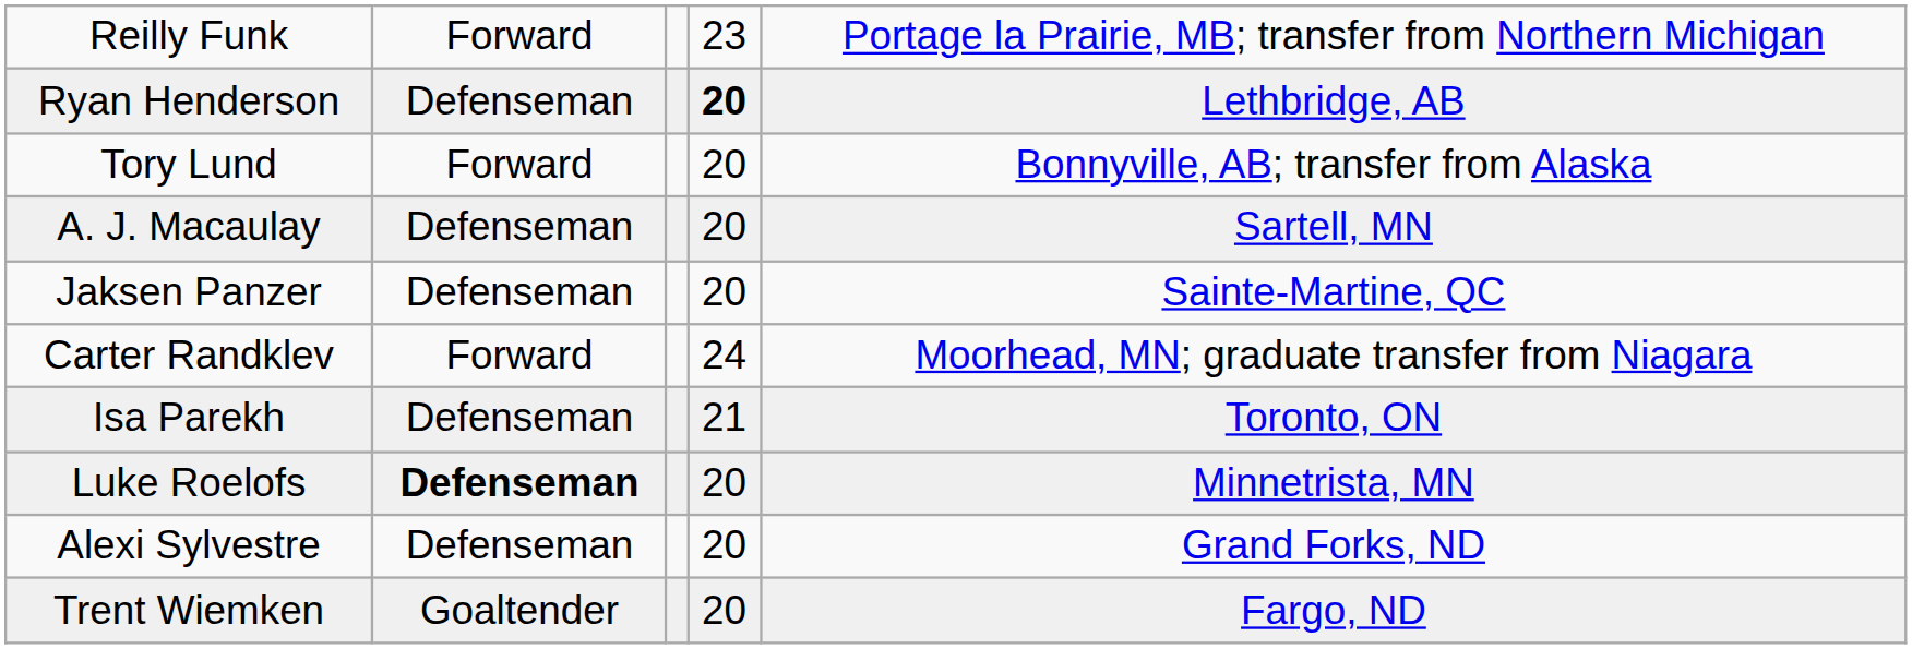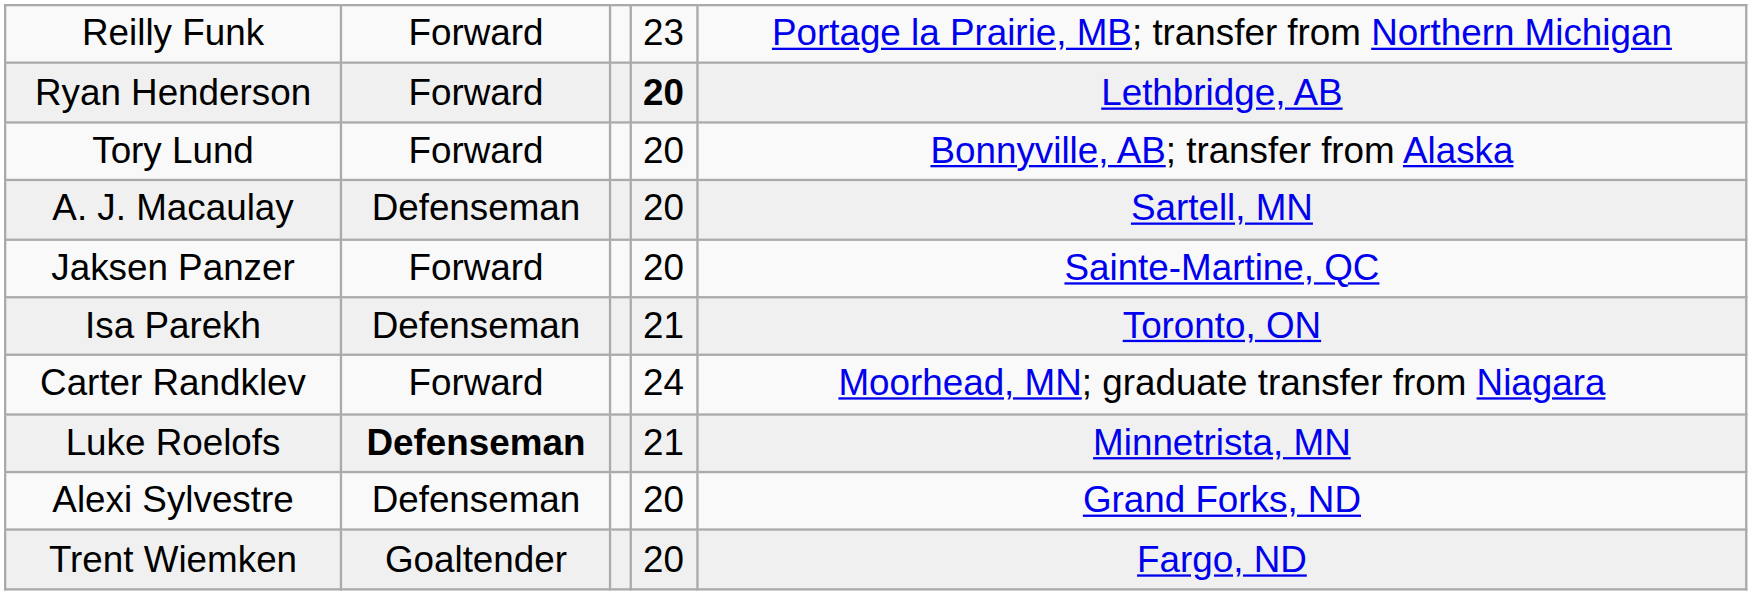 <table class="wikitable" width="60%">
 <tr align="center" bgcolor="">
 <td>Reilly Funk</td>
 <td>Forward</td>
 <td></td>
 <td>23</td>
 <td><a href='#'>Portage la Prairie, MB</a>; transfer from <a href='#'>Northern Michigan</a></td>
 </tr>
 <tr align="center" bgcolor="f0f0f0">
 <td>Ryan Henderson</td>
-<td>Defenseman</td>
+<td>Forward</td>
 <td></td>
 <td><strong>20</strong></td>
 <td><a href='#'>Lethbridge, AB</a></td>
 </tr>
 <tr align="center" bgcolor="">
 <td>Tory Lund</td>
 <td>Forward</td>
 <td></td>
 <td>20</td>
 <td><a href='#'>Bonnyville, AB</a>; transfer from <a href='#'>Alaska</a></td>
 </tr>
 <tr align="center" bgcolor="f0f0f0">
 <td>A. J. Macaulay</td>
 <td>Defenseman</td>
 <td></td>
 <td>20</td>
 <td><a href='#'>Sartell, MN</a></td>
 </tr>
 <tr align="center" bgcolor="">
 <td>Jaksen Panzer</td>
-<td>Defenseman</td>
+<td>Forward</td>
 <td></td>
 <td>20</td>
 <td><a href='#'>Sainte-Martine, QC</a></td>
+</tr>
+<tr align="center" bgcolor="f0f0f0">
+<td>Isa Parekh</td>
+<td>Defenseman</td>
+<td></td>
+<td>21</td>
+<td><a href='#'>Toronto, ON</a></td>
 </tr>
 <tr align="center" bgcolor="">
 <td>Carter Randklev</td>
 <td>Forward</td>
 <td></td>
 <td>24</td>
 <td><a href='#'>Moorhead, MN</a>; graduate transfer from <a href='#'>Niagara</a></td>
 </tr>
 <tr align="center" bgcolor="f0f0f0">
-<td>Isa Parekh</td>
-<td>Defenseman</td>
-<td></td>
-<td>21</td>
-<td><a href='#'>Toronto, ON</a></td>
-</tr>
-<tr align="center" bgcolor="f0f0f0">
 <td>Luke Roelofs</td>
 <td><strong>Defenseman</strong></td>
 <td></td>
-<td>20</td>
+<td>21</td>
 <td><a href='#'>Minnetrista, MN</a></td>
 </tr>
 <tr align="center" bgcolor="">
 <td>Alexi Sylvestre</td>
 <td>Defenseman</td>
 <td></td>
 <td>20</td>
 <td><a href='#'>Grand Forks, ND</a></td>
 </tr>
 <tr align="center" bgcolor="f0f0f0">
 <td>Trent Wiemken</td>
 <td>Goaltender</td>
 <td></td>
 <td>20</td>
 <td><a href='#'>Fargo, ND</a></td>
 </tr>
 </table>
